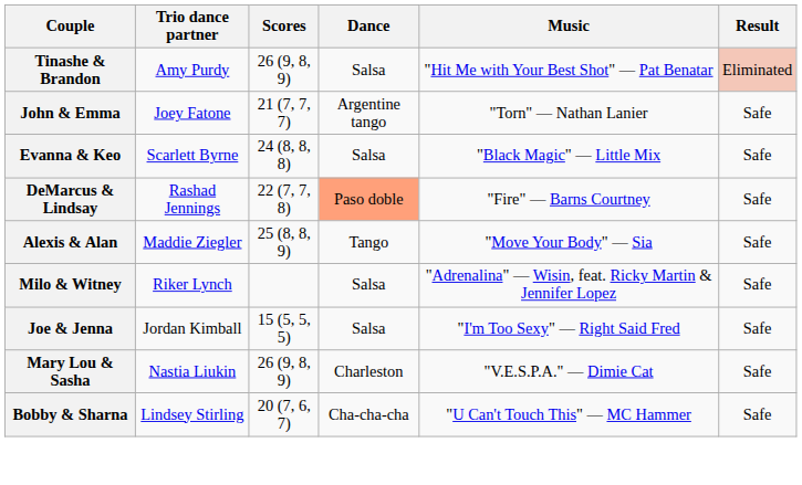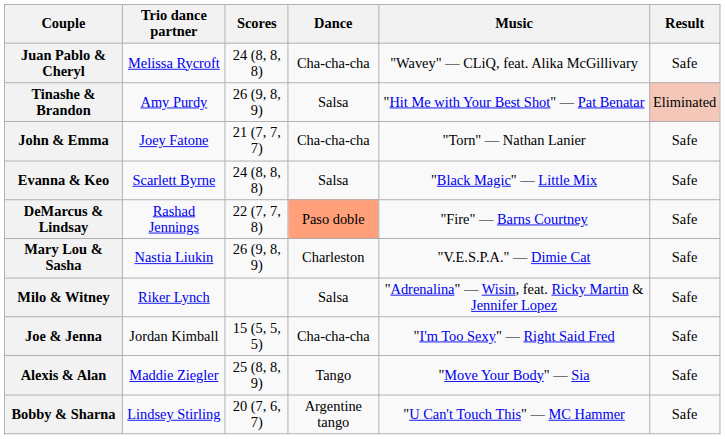 <table class="wikitable sortable" style="text-align:center; width:90%">
 <tr>
 <th scope="col">Couple</th>
 <th scope="col" class="unsortable">Trio dance partner</th>
 <th scope="col">Scores</th>
 <th scope="col" class="unsortable">Dance</th>
 <th scope="col" class="unsortable">Music</th>
 <th scope="col" class="unsortable">Result</th>
+</tr>
+<tr>
+<th scope="row">Juan Pablo & Cheryl</th>
+<td><a href='#'>Melissa Rycroft</a></td>
+<td>24 (8, 8, 8)</td>
+<td>Cha-cha-cha</td>
+<td>"Wavey" — CLiQ, feat. Alika McGillivary</td>
+<td>Safe</td>
 </tr>
 <tr>
 <th scope="row">Tinashe & Brandon</th>
 <td><a href='#'>Amy Purdy</a></td>
 <td>26 (9, 8, 9)</td>
 <td>Salsa</td>
 <td>"<a href='#'>Hit Me with Your Best Shot</a>" — <a href='#'>Pat Benatar</a></td>
 <td bgcolor=f4c7b8>Eliminated</td>
 </tr>
 <tr>
 <th scope="row">John & Emma</th>
 <td><a href='#'>Joey Fatone</a></td>
 <td>21 (7, 7, 7)</td>
-<td>Argentine tango</td>
+<td>Cha-cha-cha</td>
 <td>"Torn" — Nathan Lanier</td>
 <td>Safe</td>
 </tr>
 <tr>
 <th scope="row">Evanna & Keo</th>
 <td><a href='#'>Scarlett Byrne</a></td>
 <td>24 (8, 8, 8)</td>
 <td>Salsa</td>
 <td>"<a href='#'>Black Magic</a>" — <a href='#'>Little Mix</a></td>
 <td>Safe</td>
 </tr>
 <tr>
 <th scope="row">DeMarcus & Lindsay</th>
 <td><a href='#'>Rashad Jennings</a></td>
 <td>22 (7, 7, 8)</td>
 <td style="background: lightsalmon;">Paso doble</td>
 <td>"Fire" — <a href='#'>Barns Courtney</a></td>
 <td>Safe</td>
 </tr>
 <tr>
-<th scope="row">Alexis & Alan</th>
-<td><a href='#'>Maddie Ziegler</a></td>
-<td>25 (8, 8, 9)</td>
-<td>Tango</td>
-<td>"<a href='#'>Move Your Body</a>" — <a href='#'>Sia</a></td>
+<th scope="row">Mary Lou & Sasha</th>
+<td><a href='#'>Nastia Liukin</a></td>
+<td>26 (9, 8, 9)</td>
+<td>Charleston</td>
+<td>"V.E.S.P.A." — <a href='#'>Dimie Cat</a></td>
 <td>Safe</td>
 </tr>
 <tr>
 <th scope="row">Milo & Witney</th>
 <td><a href='#'>Riker Lynch</a></td>
 <td></td>
 <td>Salsa</td>
 <td>"<a href='#'>Adrenalina</a>" — <a href='#'>Wisin</a>, feat. <a href='#'>Ricky Martin</a> & <a href='#'>Jennifer Lopez</a></td>
 <td>Safe</td>
 </tr>
 <tr>
 <th scope="row">Joe & Jenna</th>
 <td>Jordan Kimball</td>
 <td>15 (5, 5, 5)</td>
-<td>Salsa</td>
+<td>Cha-cha-cha</td>
 <td>"<a href='#'>I'm Too Sexy</a>" — <a href='#'>Right Said Fred</a></td>
 <td>Safe</td>
 </tr>
 <tr>
-<th scope="row">Mary Lou & Sasha</th>
-<td><a href='#'>Nastia Liukin</a></td>
-<td>26 (9, 8, 9)</td>
-<td>Charleston</td>
-<td>"V.E.S.P.A." — <a href='#'>Dimie Cat</a></td>
+<th scope="row">Alexis & Alan</th>
+<td><a href='#'>Maddie Ziegler</a></td>
+<td>25 (8, 8, 9)</td>
+<td>Tango</td>
+<td>"<a href='#'>Move Your Body</a>" — <a href='#'>Sia</a></td>
 <td>Safe</td>
 </tr>
 <tr>
 <th scope="row">Bobby & Sharna</th>
 <td><a href='#'>Lindsey Stirling</a></td>
 <td>20 (7, 6, 7)</td>
-<td>Cha-cha-cha</td>
+<td>Argentine tango</td>
 <td>"<a href='#'>U Can't Touch This</a>" — <a href='#'>MC Hammer</a></td>
 <td>Safe</td>
 </tr>
 </table>
